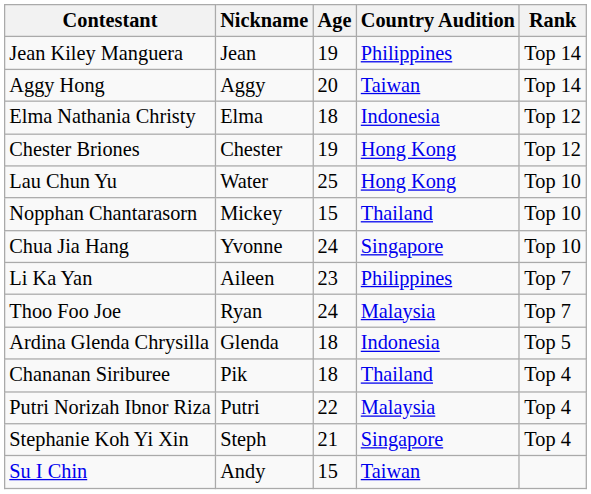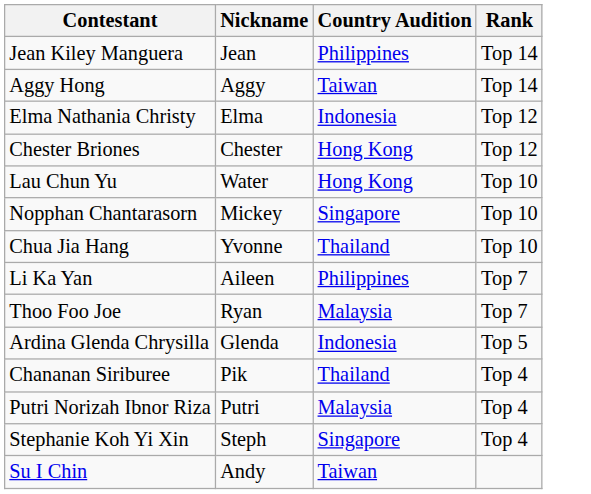 <table class="wikitable">
 <tr>
 <th>Contestant</th>
 <th>Nickname</th>
-<th>Age</th>
 <th>Country Audition</th>
 <th>Rank</th>
 </tr>
 <tr>
 <td>Jean Kiley Manguera</td>
 <td>Jean</td>
-<td>19</td>
 <td><a href='#'>Philippines</a></td>
 <td>Top 14</td>
 </tr>
 <tr>
 <td>Aggy Hong</td>
 <td>Aggy</td>
-<td>20</td>
 <td><a href='#'>Taiwan</a></td>
 <td>Top 14</td>
 </tr>
 <tr>
 <td>Elma Nathania Christy</td>
 <td>Elma</td>
-<td>18</td>
 <td><a href='#'>Indonesia</a></td>
 <td>Top 12</td>
 </tr>
 <tr>
 <td>Chester Briones</td>
 <td>Chester</td>
-<td>19</td>
 <td><a href='#'>Hong Kong</a></td>
 <td>Top 12</td>
 </tr>
 <tr>
 <td>Lau Chun Yu</td>
 <td>Water</td>
-<td>25</td>
 <td><a href='#'>Hong Kong</a></td>
 <td>Top 10</td>
 </tr>
 <tr>
 <td>Nopphan Chantarasorn</td>
 <td>Mickey</td>
-<td>15</td>
-<td><a href='#'>Thailand</a></td>
+<td><a href='#'>Singapore</a></td>
 <td>Top 10</td>
 </tr>
 <tr>
 <td>Chua Jia Hang</td>
 <td>Yvonne</td>
-<td>24</td>
-<td><a href='#'>Singapore</a></td>
+<td><a href='#'>Thailand</a></td>
 <td>Top 10</td>
 </tr>
 <tr>
 <td>Li Ka Yan</td>
 <td>Aileen</td>
-<td>23</td>
 <td><a href='#'>Philippines</a></td>
 <td>Top 7</td>
 </tr>
 <tr>
 <td>Thoo Foo Joe</td>
 <td>Ryan</td>
-<td>24</td>
 <td><a href='#'>Malaysia</a></td>
 <td>Top 7</td>
 </tr>
 <tr>
 <td>Ardina Glenda Chrysilla</td>
 <td>Glenda</td>
-<td>18</td>
 <td><a href='#'>Indonesia</a></td>
 <td>Top 5</td>
 </tr>
 <tr>
 <td>Chananan Siriburee</td>
 <td>Pik</td>
-<td>18</td>
 <td><a href='#'>Thailand</a></td>
 <td>Top 4</td>
 </tr>
 <tr>
 <td>Putri Norizah Ibnor Riza</td>
 <td>Putri</td>
-<td>22</td>
 <td><a href='#'>Malaysia</a></td>
 <td>Top 4</td>
 </tr>
 <tr>
 <td>Stephanie Koh Yi Xin</td>
 <td>Steph</td>
-<td>21</td>
 <td><a href='#'>Singapore</a></td>
 <td>Top 4</td>
 </tr>
 <tr>
 <td><a href='#'>Su I Chin</a></td>
 <td>Andy</td>
-<td>15</td>
 <td><a href='#'>Taiwan</a></td>
 <td></td>
 </tr>
 </table>
